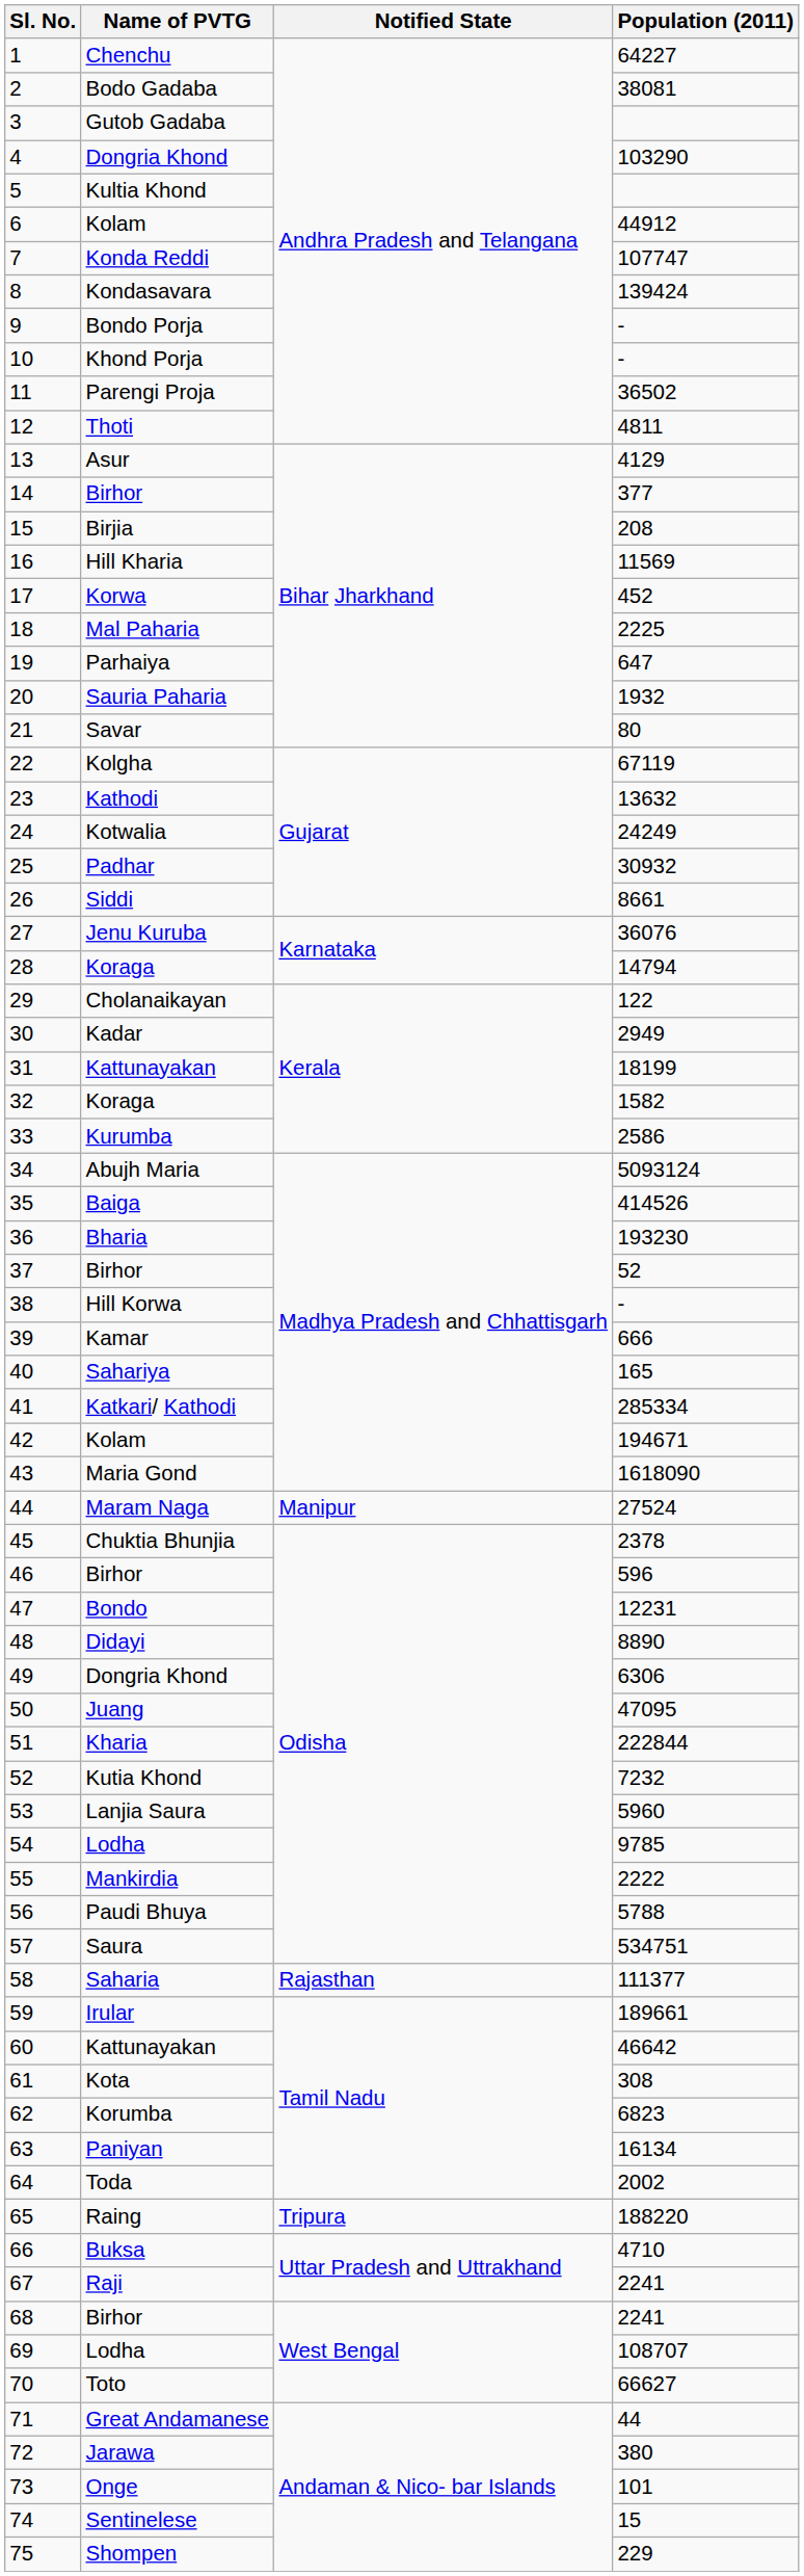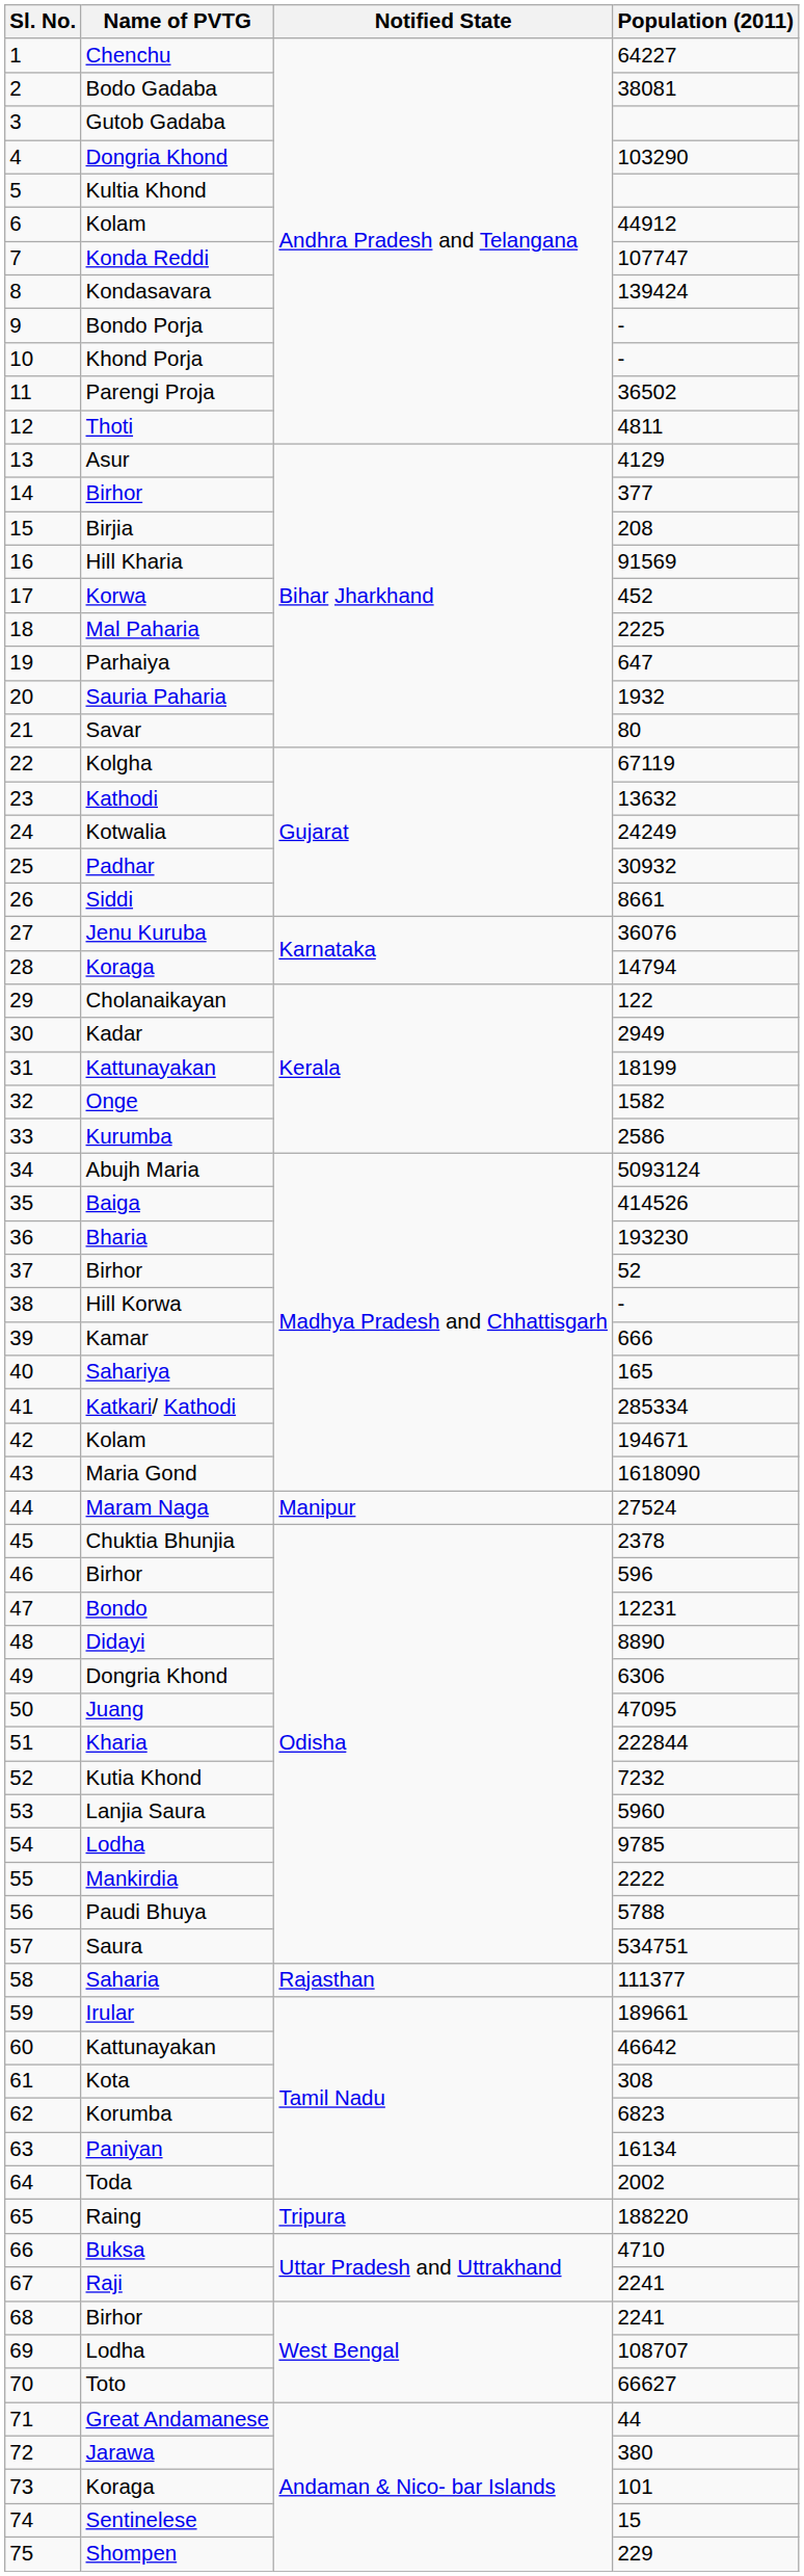 <table class="wikitable sortable">
 <tr>
 <th>Sl. No.</th>
 <th>Name of PVTG</th>
 <th>Notified State</th>
 <th>Population (2011)</th>
 </tr>
 <tr>
 <td>1</td>
 <td><a href='#'>Chenchu</a></td>
 <td rowspan="12"><a href='#'>Andhra Pradesh</a> and <a href='#'>Telangana</a></td>
 <td>64227</td>
 </tr>
 <tr>
 <td>2</td>
 <td>Bodo Gadaba</td>
 <td>38081</td>
 </tr>
 <tr>
 <td>3</td>
 <td>Gutob Gadaba</td>
 <td></td>
 </tr>
 <tr>
 <td>4</td>
 <td><a href='#'>Dongria Khond</a></td>
 <td>103290</td>
 </tr>
 <tr>
 <td>5</td>
 <td>Kultia Khond</td>
 <td></td>
 </tr>
 <tr>
 <td>6</td>
 <td>Kolam</td>
 <td>44912</td>
 </tr>
 <tr>
 <td>7</td>
 <td><a href='#'>Konda Reddi</a></td>
 <td>107747</td>
 </tr>
 <tr>
 <td>8</td>
 <td>Kondasavara</td>
 <td>139424</td>
 </tr>
 <tr>
 <td>9</td>
 <td>Bondo Porja</td>
 <td>-</td>
 </tr>
 <tr>
 <td>10</td>
 <td>Khond Porja</td>
 <td>-</td>
 </tr>
 <tr>
 <td>11</td>
 <td>Parengi Proja</td>
 <td>36502</td>
 </tr>
 <tr>
 <td>12</td>
 <td><a href='#'>Thoti</a></td>
 <td>4811</td>
 </tr>
 <tr>
 <td>13</td>
 <td>Asur</td>
 <td rowspan="9"><a href='#'>Bihar</a> <a href='#'>Jharkhand</a></td>
 <td>4129</td>
 </tr>
 <tr>
 <td>14</td>
 <td><a href='#'>Birhor</a></td>
 <td>377</td>
 </tr>
 <tr>
 <td>15</td>
 <td>Birjia</td>
 <td>208</td>
 </tr>
 <tr>
 <td>16</td>
 <td>Hill Kharia</td>
-<td>11569</td>
+<td>91569</td>
 </tr>
 <tr>
 <td>17</td>
 <td><a href='#'>Korwa</a></td>
 <td>452</td>
 </tr>
 <tr>
 <td>18</td>
 <td><a href='#'>Mal Paharia</a></td>
 <td>2225</td>
 </tr>
 <tr>
 <td>19</td>
 <td>Parhaiya</td>
 <td>647</td>
 </tr>
 <tr>
 <td>20</td>
 <td><a href='#'>Sauria Paharia</a></td>
 <td>1932</td>
 </tr>
 <tr>
 <td>21</td>
 <td>Savar</td>
 <td>80</td>
 </tr>
 <tr>
 <td>22</td>
 <td>Kolgha</td>
 <td rowspan="5"><a href='#'>Gujarat</a></td>
 <td>67119</td>
 </tr>
 <tr>
 <td>23</td>
 <td><a href='#'>Kathodi</a></td>
 <td>13632</td>
 </tr>
 <tr>
 <td>24</td>
 <td>Kotwalia</td>
 <td>24249</td>
 </tr>
 <tr>
 <td>25</td>
 <td><a href='#'>Padhar</a></td>
 <td>30932</td>
 </tr>
 <tr>
 <td>26</td>
 <td><a href='#'>Siddi</a></td>
 <td>8661</td>
 </tr>
 <tr>
 <td>27</td>
 <td><a href='#'>Jenu Kuruba</a></td>
 <td rowspan="2"><a href='#'>Karnataka</a></td>
 <td>36076</td>
 </tr>
 <tr>
 <td>28</td>
 <td><a href='#'>Koraga</a></td>
 <td>14794</td>
 </tr>
 <tr>
 <td>29</td>
 <td>Cholanaikayan</td>
 <td rowspan="5"><a href='#'>Kerala</a></td>
 <td>122</td>
 </tr>
 <tr>
 <td>30</td>
 <td>Kadar</td>
 <td>2949</td>
 </tr>
 <tr>
 <td>31</td>
 <td><a href='#'>Kattunayakan</a></td>
 <td>18199</td>
 </tr>
 <tr>
 <td>32</td>
-<td>Koraga</td>
+<td><a href='#'>Onge</a></td>
 <td>1582</td>
 </tr>
 <tr>
 <td>33</td>
 <td><a href='#'>Kurumba</a></td>
 <td>2586</td>
 </tr>
 <tr>
 <td>34</td>
 <td>Abujh Maria</td>
 <td rowspan="10"><a href='#'>Madhya Pradesh</a> and <a href='#'>Chhattisgarh</a></td>
 <td>5093124</td>
 </tr>
 <tr>
 <td>35</td>
 <td><a href='#'>Baiga</a></td>
 <td>414526</td>
 </tr>
 <tr>
 <td>36</td>
 <td><a href='#'>Bharia</a></td>
 <td>193230</td>
 </tr>
 <tr>
 <td>37</td>
 <td>Birhor</td>
 <td>52</td>
 </tr>
 <tr>
 <td>38</td>
 <td>Hill Korwa</td>
 <td>-</td>
 </tr>
 <tr>
 <td>39</td>
 <td>Kamar</td>
 <td>666</td>
 </tr>
 <tr>
 <td>40</td>
 <td><a href='#'>Sahariya</a></td>
 <td>165</td>
 </tr>
 <tr>
 <td>41</td>
 <td><a href='#'>Katkari</a>/ <a href='#'>Kathodi</a></td>
 <td>285334</td>
 </tr>
 <tr>
 <td>42</td>
 <td>Kolam</td>
 <td>194671</td>
 </tr>
 <tr>
 <td>43</td>
 <td>Maria Gond</td>
 <td>1618090</td>
 </tr>
 <tr>
 <td>44</td>
 <td><a href='#'>Maram Naga</a></td>
 <td><a href='#'>Manipur</a></td>
 <td>27524</td>
 </tr>
 <tr>
 <td>45</td>
 <td>Chuktia Bhunjia</td>
 <td rowspan="13"><a href='#'>Odisha</a></td>
 <td>2378</td>
 </tr>
 <tr>
 <td>46</td>
 <td>Birhor</td>
 <td>596</td>
 </tr>
 <tr>
 <td>47</td>
 <td><a href='#'>Bondo</a></td>
 <td>12231</td>
 </tr>
 <tr>
 <td>48</td>
 <td><a href='#'>Didayi</a></td>
 <td>8890</td>
 </tr>
 <tr>
 <td>49</td>
 <td>Dongria Khond</td>
 <td>6306</td>
 </tr>
 <tr>
 <td>50</td>
 <td><a href='#'>Juang</a></td>
 <td>47095</td>
 </tr>
 <tr>
 <td>51</td>
 <td><a href='#'>Kharia</a></td>
 <td>222844</td>
 </tr>
 <tr>
 <td>52</td>
 <td>Kutia Khond</td>
 <td>7232</td>
 </tr>
 <tr>
 <td>53</td>
 <td>Lanjia Saura</td>
 <td>5960</td>
 </tr>
 <tr>
 <td>54</td>
 <td><a href='#'>Lodha</a></td>
 <td>9785</td>
 </tr>
 <tr>
 <td>55</td>
 <td><a href='#'>Mankirdia</a></td>
 <td>2222</td>
 </tr>
 <tr>
 <td>56</td>
 <td>Paudi Bhuya</td>
 <td>5788</td>
 </tr>
 <tr>
 <td>57</td>
 <td>Saura</td>
 <td>534751</td>
 </tr>
 <tr>
 <td>58</td>
 <td><a href='#'>Saharia</a></td>
 <td><a href='#'>Rajasthan</a></td>
 <td>111377</td>
 </tr>
 <tr>
 <td>59</td>
 <td><a href='#'>Irular</a></td>
 <td rowspan="6"><a href='#'>Tamil Nadu</a></td>
 <td>189661</td>
 </tr>
 <tr>
 <td>60</td>
 <td>Kattunayakan</td>
 <td>46642</td>
 </tr>
 <tr>
 <td>61</td>
 <td>Kota</td>
 <td>308</td>
 </tr>
 <tr>
 <td>62</td>
 <td>Korumba</td>
 <td>6823</td>
 </tr>
 <tr>
 <td>63</td>
 <td><a href='#'>Paniyan</a></td>
 <td>16134</td>
 </tr>
 <tr>
 <td>64</td>
 <td>Toda</td>
 <td>2002</td>
 </tr>
 <tr>
 <td>65</td>
 <td>Raing</td>
 <td><a href='#'>Tripura</a></td>
 <td>188220</td>
 </tr>
 <tr>
 <td>66</td>
 <td><a href='#'>Buksa</a></td>
 <td rowspan="2"><a href='#'>Uttar Pradesh</a> and <a href='#'>Uttrakhand</a></td>
 <td>4710</td>
 </tr>
 <tr>
 <td>67</td>
 <td><a href='#'>Raji</a></td>
 <td>2241</td>
 </tr>
 <tr>
 <td>68</td>
 <td>Birhor</td>
 <td rowspan="3"><a href='#'>West Bengal</a></td>
 <td>2241</td>
 </tr>
 <tr>
 <td>69</td>
 <td>Lodha</td>
 <td>108707</td>
 </tr>
 <tr>
 <td>70</td>
 <td>Toto</td>
 <td>66627</td>
 </tr>
 <tr>
 <td>71</td>
 <td><a href='#'>Great Andamanese</a></td>
 <td rowspan="5"><a href='#'>Andaman & Nico- bar Islands</a></td>
 <td>44</td>
 </tr>
 <tr>
 <td>72</td>
 <td><a href='#'>Jarawa</a></td>
 <td>380</td>
 </tr>
 <tr>
 <td>73</td>
-<td><a href='#'>Onge</a></td>
+<td>Koraga</td>
 <td>101</td>
 </tr>
 <tr>
 <td>74</td>
 <td><a href='#'>Sentinelese</a></td>
 <td>15</td>
 </tr>
 <tr>
 <td>75</td>
 <td><a href='#'>Shompen</a></td>
 <td>229</td>
 </tr>
 </table>
